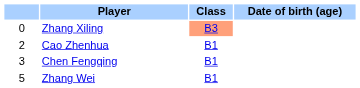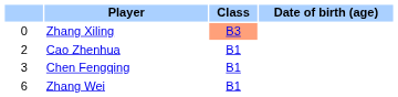 <table class="sortable" border="0" cellspacing="2" cellpadding="2">
 <tr style="background-color:#AAD0FF">
 <th width=8%></th>
 <th width=34%>Player</th>
 <th width=10%>Class</th>
 <th width=28%>Date of birth (age)</th>
 </tr>
 <tr>
 <td style="text-align: center;">0</td>
 <td><a href='#'>Zhang Xiling</a></td>
 <td style="background: lightsalmon; text-align: center;"><a href='#'>B3</a></td>
 <td style="text-align: center;"></td>
 </tr>
 <tr>
 <td style="text-align: center;">2</td>
 <td><a href='#'>Cao Zhenhua</a></td>
 <td style="text-align: center;"><a href='#'>B1</a></td>
 <td style="text-align: center;"></td>
 </tr>
 <tr>
 <td style="text-align: center;">3</td>
 <td><a href='#'>Chen Fengqing</a></td>
 <td style="text-align: center;"><a href='#'>B1</a></td>
 <td style="text-align: center;"></td>
 </tr>
 <tr>
-<td style="text-align: center;">5</td>
+<td style="text-align: center;">6</td>
 <td><a href='#'>Zhang Wei</a></td>
 <td style="text-align: center;"><a href='#'>B1</a></td>
 <td style="text-align: center;"></td>
 </tr>
 </table>
